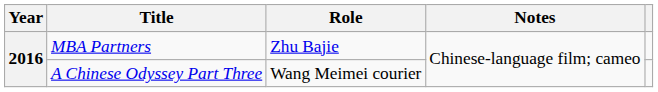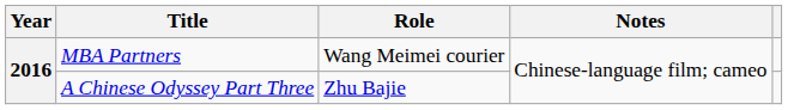 <table class="wikitable sortable plainrowheaders">
 <tr>
 <th scope="col">Year</th>
 <th scope="col">Title</th>
 <th scope="col">Role</th>
 <th scope="col">Notes</th>
 <th scope="col" class="unsortable"></th>
 </tr>
 <tr>
 <th scope="row" rowspan="2">2016</th>
 <td><em><a href='#'>MBA Partners</a></em></td>
-<td><a href='#'>Zhu Bajie</a></td>
+<td>Wang Meimei courier</td>
 <td rowspan="2">Chinese-language film; cameo</td>
 <td style="text-align:center"></td>
 </tr>
 <tr>
 <td><em><a href='#'>A Chinese Odyssey Part Three</a></em></td>
-<td>Wang Meimei courier</td>
+<td><a href='#'>Zhu Bajie</a></td>
 <td style="text-align:center"></td>
 </tr>
 </table>
